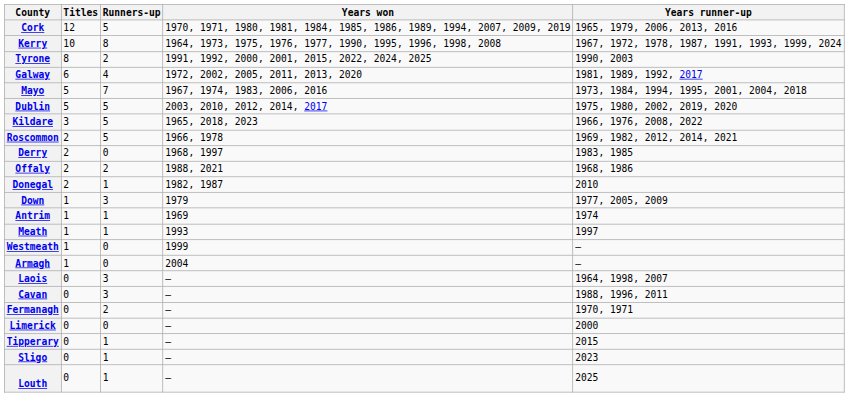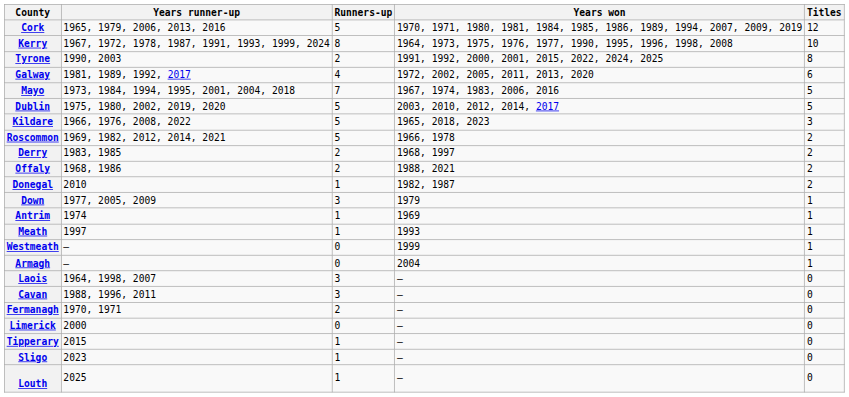 <table class="wikitable plainrowheaders sortable">
 <tr>
 <th scope="col">County</th>
-<th scope="col">Titles</th>
+<th class="unsortable" scope="col">Years runner-up</th>
 <th scope="col">Runners-up</th>
 <th class="unsortable" scope="col">Years won</th>
-<th class="unsortable" scope="col">Years runner-up</th>
+<th scope="col">Titles</th>
 </tr>
 <tr>
 <th scope="row"> <a href='#'>Cork</a></th>
-<td>12</td>
+<td>1965, 1979, 2006, 2013, 2016</td>
 <td>5</td>
 <td>1970, 1971, 1980, 1981, 1984, 1985, 1986, 1989, 1994, 2007, 2009, 2019</td>
-<td>1965, 1979, 2006, 2013, 2016</td>
+<td>12</td>
 </tr>
 <tr>
 <th scope="row"> <a href='#'>Kerry</a></th>
-<td>10</td>
+<td>1967, 1972, 1978, 1987, 1991, 1993, 1999, 2024</td>
 <td>8</td>
 <td>1964, 1973, 1975, 1976, 1977, 1990, 1995, 1996, 1998, 2008</td>
-<td>1967, 1972, 1978, 1987, 1991, 1993, 1999, 2024</td>
+<td>10</td>
 </tr>
 <tr>
 <th scope="row"> <a href='#'>Tyrone</a></th>
-<td>8</td>
+<td>1990, 2003</td>
 <td>2</td>
 <td>1991, 1992, 2000, 2001, 2015, 2022, 2024, 2025</td>
-<td>1990, 2003</td>
+<td>8</td>
 </tr>
 <tr>
 <th scope="row"> <a href='#'>Galway</a></th>
-<td>6</td>
+<td>1981, 1989, 1992, <a href='#'>2017</a></td>
 <td>4</td>
 <td>1972, 2002, 2005, 2011, 2013, 2020</td>
-<td>1981, 1989, 1992, <a href='#'>2017</a></td>
+<td>6</td>
 </tr>
 <tr>
 <th scope="row"> <a href='#'>Mayo</a></th>
-<td>5</td>
+<td>1973, 1984, 1994, 1995, 2001, 2004, 2018</td>
 <td>7</td>
 <td>1967, 1974, 1983, 2006, 2016</td>
-<td>1973, 1984, 1994, 1995, 2001, 2004, 2018</td>
+<td>5</td>
 </tr>
 <tr>
 <th scope="row"> <a href='#'>Dublin</a></th>
-<td>5</td>
+<td>1975, 1980, 2002, 2019, 2020</td>
 <td>5</td>
 <td>2003, 2010, 2012, 2014, <a href='#'>2017</a></td>
-<td>1975, 1980, 2002, 2019, 2020</td>
+<td>5</td>
 </tr>
 <tr>
 <th scope="row"> <a href='#'>Kildare</a></th>
-<td>3</td>
+<td>1966, 1976, 2008, 2022</td>
 <td>5</td>
 <td>1965, 2018, 2023</td>
-<td>1966, 1976, 2008, 2022</td>
+<td>3</td>
 </tr>
 <tr>
 <th scope="row"> <a href='#'>Roscommon</a></th>
-<td>2</td>
+<td>1969, 1982, 2012, 2014, 2021</td>
 <td>5</td>
 <td>1966, 1978</td>
-<td>1969, 1982, 2012, 2014, 2021</td>
+<td>2</td>
 </tr>
 <tr>
 <th scope="row"> <a href='#'>Derry</a></th>
+<td>1983, 1985</td>
 <td>2</td>
-<td>0</td>
 <td>1968, 1997</td>
-<td>1983, 1985</td>
+<td>2</td>
 </tr>
 <tr>
 <th scope="row"> <a href='#'>Offaly</a></th>
-<td>2</td>
+<td>1968, 1986</td>
 <td>2</td>
 <td>1988, 2021</td>
-<td>1968, 1986</td>
+<td>2</td>
 </tr>
 <tr>
 <th scope="row"> <a href='#'>Donegal</a></th>
-<td>2</td>
+<td>2010</td>
 <td>1</td>
 <td>1982, 1987</td>
-<td>2010</td>
+<td>2</td>
 </tr>
 <tr>
 <th scope="row"> <a href='#'>Down</a></th>
-<td>1</td>
+<td>1977, 2005, 2009</td>
 <td>3</td>
 <td>1979</td>
-<td>1977, 2005, 2009</td>
+<td>1</td>
 </tr>
 <tr>
 <th scope="row"> <a href='#'>Antrim</a></th>
-<td>1</td>
+<td>1974</td>
 <td>1</td>
 <td>1969</td>
-<td>1974</td>
+<td>1</td>
 </tr>
 <tr>
 <th scope="row"> <a href='#'>Meath</a></th>
-<td>1</td>
+<td>1997</td>
 <td>1</td>
 <td>1993</td>
-<td>1997</td>
+<td>1</td>
 </tr>
 <tr>
 <th scope="row"> <a href='#'>Westmeath</a></th>
-<td>1</td>
+<td>—</td>
 <td>0</td>
 <td>1999</td>
-<td>—</td>
+<td>1</td>
 </tr>
 <tr>
 <th scope="row"> <a href='#'>Armagh</a></th>
-<td>1</td>
+<td>—</td>
 <td>0</td>
 <td>2004</td>
-<td>—</td>
+<td>1</td>
 </tr>
 <tr>
 <th scope="row"> <a href='#'>Laois</a></th>
-<td>0</td>
+<td>1964, 1998, 2007</td>
 <td>3</td>
 <td>—</td>
-<td>1964, 1998, 2007</td>
+<td>0</td>
 </tr>
 <tr>
 <th scope="row"> <a href='#'>Cavan</a></th>
-<td>0</td>
+<td>1988, 1996, 2011</td>
 <td>3</td>
 <td>—</td>
-<td>1988, 1996, 2011</td>
+<td>0</td>
 </tr>
 <tr>
 <th scope="row"> <a href='#'>Fermanagh</a></th>
-<td>0</td>
+<td>1970, 1971</td>
 <td>2</td>
 <td>—</td>
-<td>1970, 1971</td>
+<td>0</td>
 </tr>
 <tr>
 <th scope="row"> <a href='#'>Limerick</a></th>
-<td>0</td>
+<td>2000</td>
 <td>0</td>
 <td>—</td>
-<td>2000</td>
+<td>0</td>
 </tr>
 <tr>
 <th scope="row"> <a href='#'>Tipperary</a></th>
-<td>0</td>
+<td>2015</td>
 <td>1</td>
 <td>—</td>
-<td>2015</td>
+<td>0</td>
 </tr>
 <tr>
 <th scope="row"> <a href='#'>Sligo</a></th>
-<td>0</td>
+<td>2023</td>
 <td>1</td>
 <td>—</td>
-<td>2023</td>
+<td>0</td>
 </tr>
 <tr>
 <th scope="row"><br> <a href='#'>Louth</a></th>
-<td>0</td>
+<td>2025</td>
 <td>1</td>
 <td>—</td>
-<td>2025</td>
+<td>0</td>
 </tr>
 </table>
